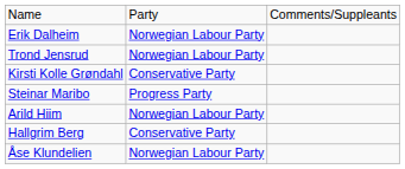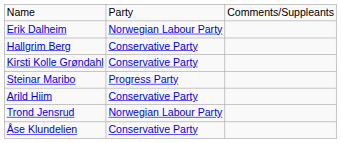 <table class="wikitable">
 <tr>
 <td>Name</td>
 <td>Party</td>
 <td>Comments/Suppleants</td>
 </tr>
 <tr>
 <td><a href='#'>Erik Dalheim</a></td>
 <td><a href='#'>Norwegian Labour Party</a></td>
 <td></td>
 </tr>
 <tr>
-<td><a href='#'>Trond Jensrud</a></td>
-<td><a href='#'>Norwegian Labour Party</a></td>
+<td><a href='#'>Hallgrim Berg</a></td>
+<td><a href='#'>Conservative Party</a></td>
 <td></td>
 </tr>
 <tr>
 <td><a href='#'>Kirsti Kolle Grøndahl</a></td>
 <td><a href='#'>Conservative Party</a></td>
 <td></td>
 </tr>
 <tr>
 <td><a href='#'>Steinar Maribo</a></td>
 <td><a href='#'>Progress Party</a></td>
 <td></td>
 </tr>
 <tr>
 <td><a href='#'>Arild Hiim</a></td>
+<td><a href='#'>Conservative Party</a></td>
+<td></td>
+</tr>
+<tr>
+<td><a href='#'>Trond Jensrud</a></td>
 <td><a href='#'>Norwegian Labour Party</a></td>
 <td></td>
 </tr>
 <tr>
-<td><a href='#'>Hallgrim Berg</a></td>
+<td><a href='#'>Åse Klundelien</a></td>
 <td><a href='#'>Conservative Party</a></td>
 <td></td>
 </tr>
-<tr>
-<td><a href='#'>Åse Klundelien</a></td>
-<td><a href='#'>Norwegian Labour Party</a></td>
-<td></td>
-</tr>
 </table>
